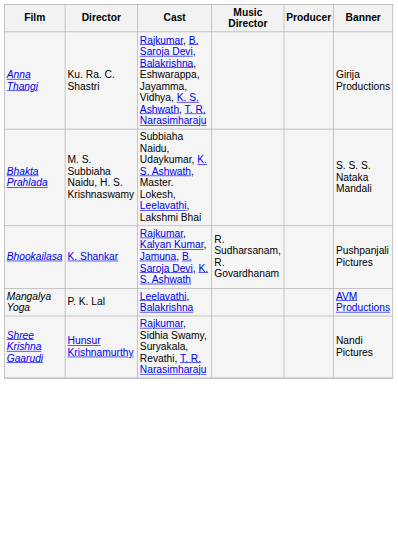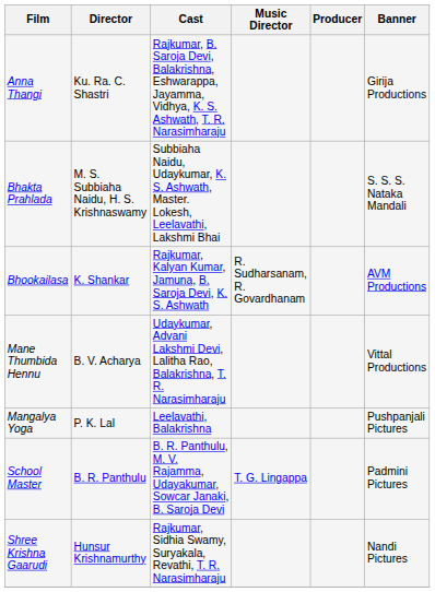 <table class="wikitable sortable" style="background:#f5f5f5;">
 <tr>
 <th>Film</th>
 <th>Director</th>
 <th>Cast</th>
 <th>Music Director</th>
 <th>Producer</th>
 <th>Banner</th>
 </tr>
 <tr>
 <td><em><a href='#'>Anna Thangi</a></em></td>
 <td>Ku. Ra. C. Shastri</td>
 <td><a href='#'>Rajkumar</a>, <a href='#'>B. Saroja Devi</a>, <a href='#'>Balakrishna</a>, Eshwarappa, Jayamma, Vidhya, <a href='#'>K. S. Ashwath</a>, <a href='#'>T. R. Narasimharaju</a></td>
 <td></td>
 <td></td>
 <td>Girija Productions</td>
 </tr>
 <tr>
 <td><em><a href='#'>Bhakta Prahlada</a></em></td>
 <td>M. S. Subbiaha Naidu, H. S. Krishnaswamy</td>
 <td>Subbiaha Naidu, Udaykumar, <a href='#'>K. S. Ashwath</a>, Master. Lokesh, <a href='#'>Leelavathi</a>, Lakshmi Bhai</td>
 <td></td>
 <td></td>
 <td>S. S. S. Nataka Mandali</td>
 </tr>
 <tr>
 <td><em><a href='#'>Bhookailasa</a></em></td>
 <td><a href='#'>K. Shankar</a></td>
 <td><a href='#'>Rajkumar</a>, <a href='#'>Kalyan Kumar</a>, <a href='#'>Jamuna</a>, <a href='#'>B. Saroja Devi</a>, <a href='#'>K. S. Ashwath</a></td>
 <td>R. Sudharsanam, R. Govardhanam</td>
 <td></td>
-<td>Pushpanjali Pictures</td>
+<td><a href='#'>AVM Productions</a></td>
+</tr>
+<tr>
+<td><em>Mane Thumbida Hennu</em></td>
+<td>B. V. Acharya</td>
+<td><a href='#'>Udaykumar</a>, <a href='#'>Advani Lakshmi Devi</a>, Lalitha Rao, <a href='#'>Balakrishna</a>, <a href='#'>T. R. Narasimharaju</a></td>
+<td></td>
+<td></td>
+<td>Vittal Productions</td>
 </tr>
 <tr>
 <td><em>Mangalya Yoga</em></td>
 <td>P. K. Lal</td>
 <td><a href='#'>Leelavathi</a>, <a href='#'>Balakrishna</a></td>
 <td></td>
 <td></td>
-<td><a href='#'>AVM Productions</a></td>
+<td>Pushpanjali Pictures</td>
+</tr>
+<tr>
+<td><em><a href='#'>School Master</a></em></td>
+<td><a href='#'>B. R. Panthulu</a></td>
+<td><a href='#'>B. R. Panthulu</a>, <a href='#'>M. V. Rajamma</a>, <a href='#'>Udayakumar</a>, <a href='#'>Sowcar Janaki</a>, <a href='#'>B. Saroja Devi</a></td>
+<td><a href='#'>T. G. Lingappa</a></td>
+<td></td>
+<td>Padmini Pictures</td>
 </tr>
 <tr>
 <td><em><a href='#'>Shree Krishna Gaarudi</a></em></td>
 <td><a href='#'>Hunsur Krishnamurthy</a></td>
 <td><a href='#'>Rajkumar</a>, Sidhia Swamy, Suryakala, Revathi, <a href='#'>T. R. Narasimharaju</a></td>
 <td></td>
 <td></td>
 <td>Nandi Pictures</td>
 </tr>
 <tr>
 </tr>
 </table>
